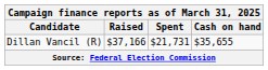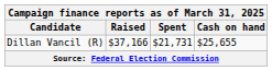 <table class="wikitable sortable">
 <tr>
 <th colspan=4>Campaign finance reports as of March 31, 2025</th>
 </tr>
 <tr style="text-align:center;">
 <th>Candidate</th>
 <th>Raised</th>
 <th>Spent</th>
 <th>Cash on hand</th>
 </tr>
 <tr>
 <td>Dillan Vancil (R)</td>
 <td>$37,166</td>
 <td>$21,731</td>
-<td>$35,655</td>
+<td>$25,655</td>
 </tr>
 <tr>
 <th colspan="4"><small>Source: <a href='#'>Federal Election Commission</a></small></th>
 </tr>
 </table>
